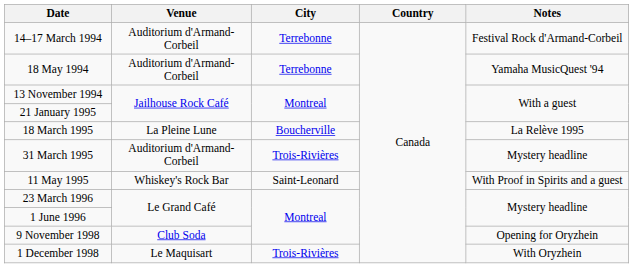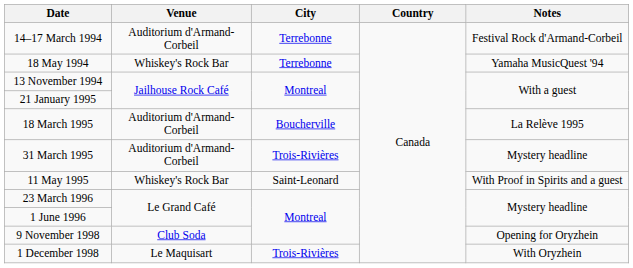 <table class="wikitable" style="text-align:center;">
 <tr>
 <th width="150">Date</th>
 <th width="200">Venue</th>
 <th width="150">City</th>
 <th width="150">Country</th>
 <th width="235">Notes</th>
 </tr>
 <tr>
 <td>14–17 March 1994</td>
 <td>Auditorium d'Armand-Corbeil</td>
 <td><a href='#'>Terrebonne</a></td>
 <td rowspan="11">Canada</td>
 <td>Festival Rock d'Armand-Corbeil</td>
 </tr>
 <tr>
 <td>18 May 1994</td>
-<td>Auditorium d'Armand-Corbeil</td>
+<td>Whiskey's Rock Bar</td>
 <td><a href='#'>Terrebonne</a></td>
 <td>Yamaha MusicQuest '94</td>
 </tr>
 <tr>
 <td>13 November 1994</td>
 <td rowspan="2"><a href='#'>Jailhouse Rock Café</a></td>
 <td rowspan="2"><a href='#'>Montreal</a></td>
 <td rowspan="2">With a guest</td>
 </tr>
 <tr>
 <td>21 January 1995</td>
 </tr>
 <tr>
 <td>18 March 1995</td>
-<td>La Pleine Lune</td>
+<td>Auditorium d'Armand-Corbeil</td>
 <td><a href='#'>Boucherville</a></td>
 <td>La Relève 1995</td>
 </tr>
 <tr>
 <td>31 March 1995</td>
 <td>Auditorium d'Armand-Corbeil</td>
 <td><a href='#'>Trois-Rivières</a></td>
 <td>Mystery headline</td>
 </tr>
 <tr>
 <td>11 May 1995</td>
 <td>Whiskey's Rock Bar</td>
 <td>Saint-Leonard</td>
 <td>With Proof in Spirits and a guest</td>
 </tr>
 <tr>
 <td>23 March 1996</td>
 <td rowspan="2">Le Grand Café</td>
 <td rowspan="3"><a href='#'>Montreal</a></td>
 <td rowspan="2">Mystery headline</td>
 </tr>
 <tr>
 <td>1 June 1996</td>
 </tr>
 <tr>
 <td>9 November 1998</td>
 <td><a href='#'>Club Soda</a></td>
 <td>Opening for Oryzhein</td>
 </tr>
 <tr>
 <td>1 December 1998</td>
 <td>Le Maquisart</td>
 <td><a href='#'>Trois-Rivières</a></td>
 <td>With Oryzhein</td>
 </tr>
 </table>
